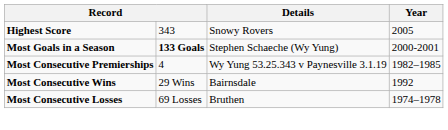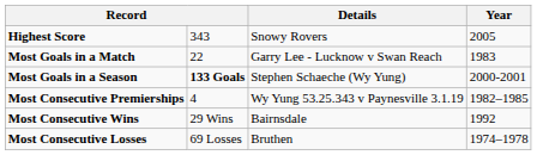 <table class="wikitable">
 <tr>
 <th colspan=2>Record</th>
 <th>Details</th>
 <th>Year</th>
 </tr>
 <tr>
 <td><strong>Highest Score</strong></td>
 <td>343</td>
 <td>Snowy Rovers</td>
 <td>2005</td>
+</tr>
+<tr>
+<td><strong>Most Goals in a Match</strong></td>
+<td>22</td>
+<td>Garry Lee - Lucknow v Swan Reach</td>
+<td>1983</td>
 </tr>
 <tr>
 <td><strong>Most Goals in a Season</strong></td>
 <td><strong>133 Goals</strong></td>
 <td>Stephen Schaeche (Wy Yung)</td>
 <td>2000-2001</td>
 </tr>
 <tr>
 <td><strong>Most Consecutive Premierships</strong></td>
 <td>4</td>
 <td>Wy Yung 53.25.343 v Paynesville 3.1.19</td>
 <td>1982–1985</td>
 </tr>
 <tr>
 <td><strong>Most Consecutive Wins</strong></td>
 <td>29 Wins</td>
 <td>Bairnsdale</td>
 <td>1992</td>
 </tr>
 <tr>
 <td><strong>Most Consecutive Losses</strong></td>
 <td>69 Losses</td>
 <td>Bruthen</td>
 <td>1974–1978</td>
 </tr>
 </table>
